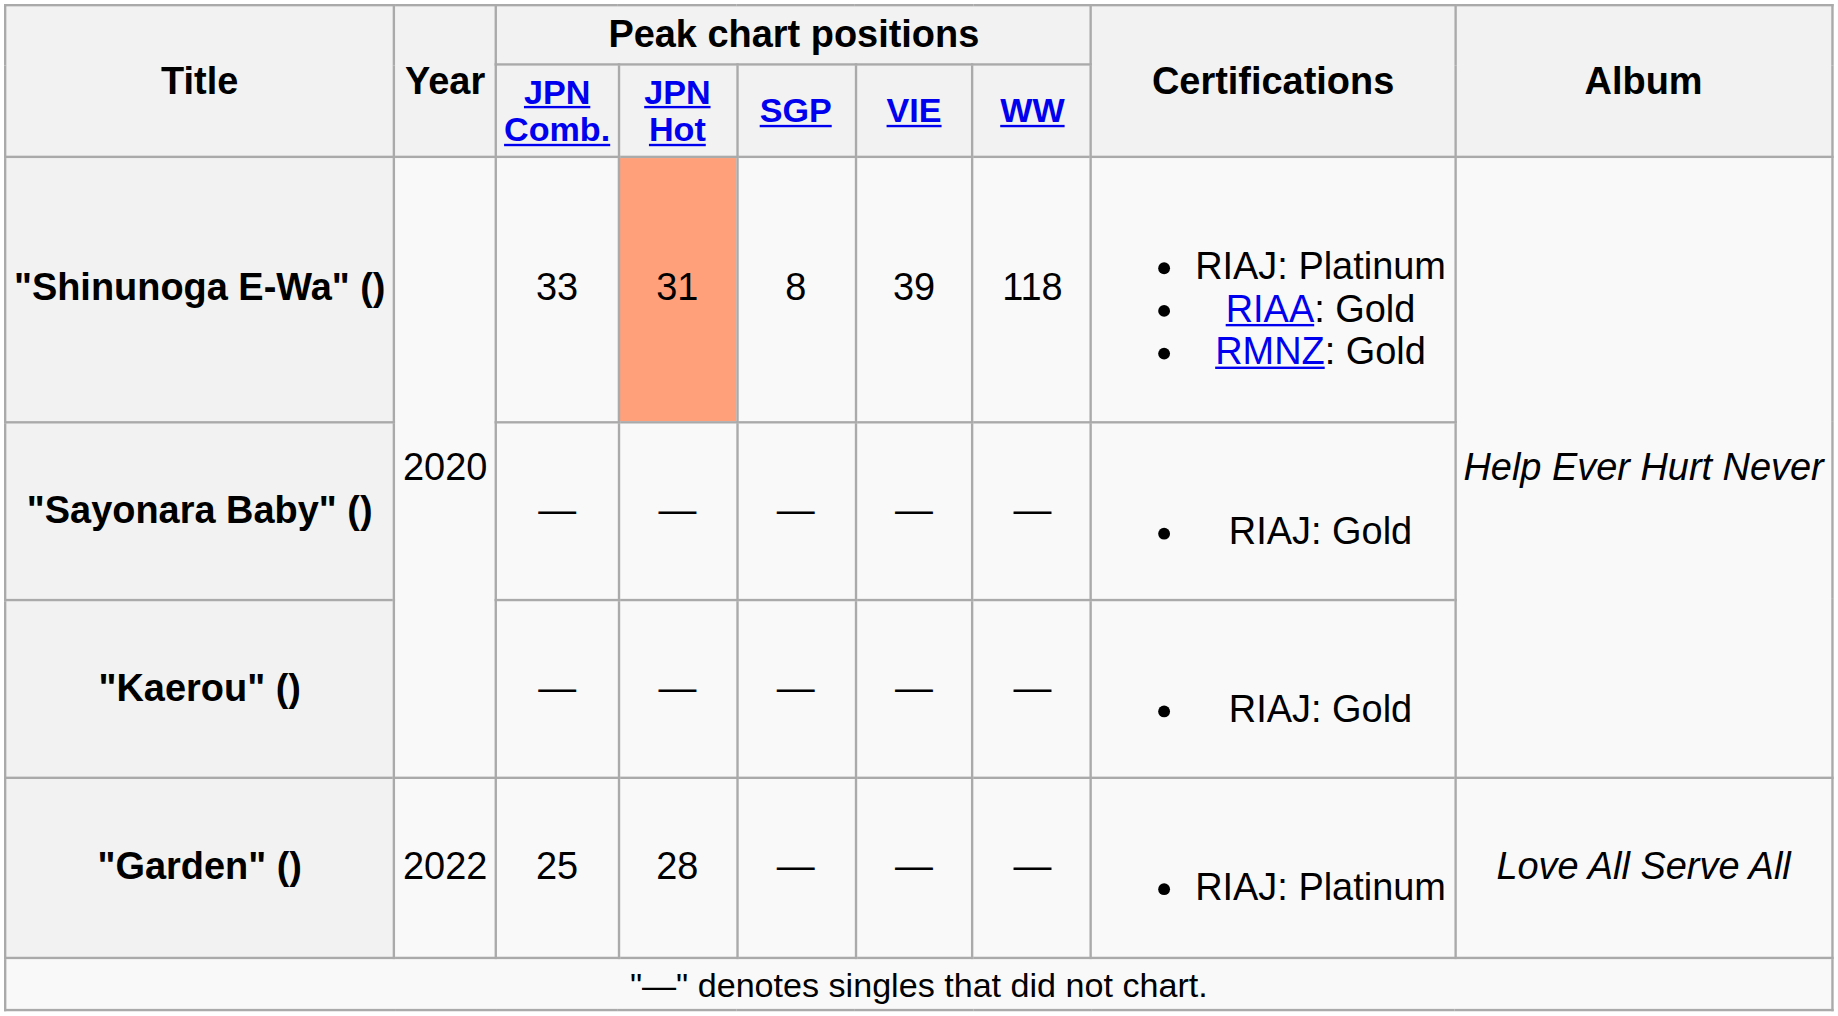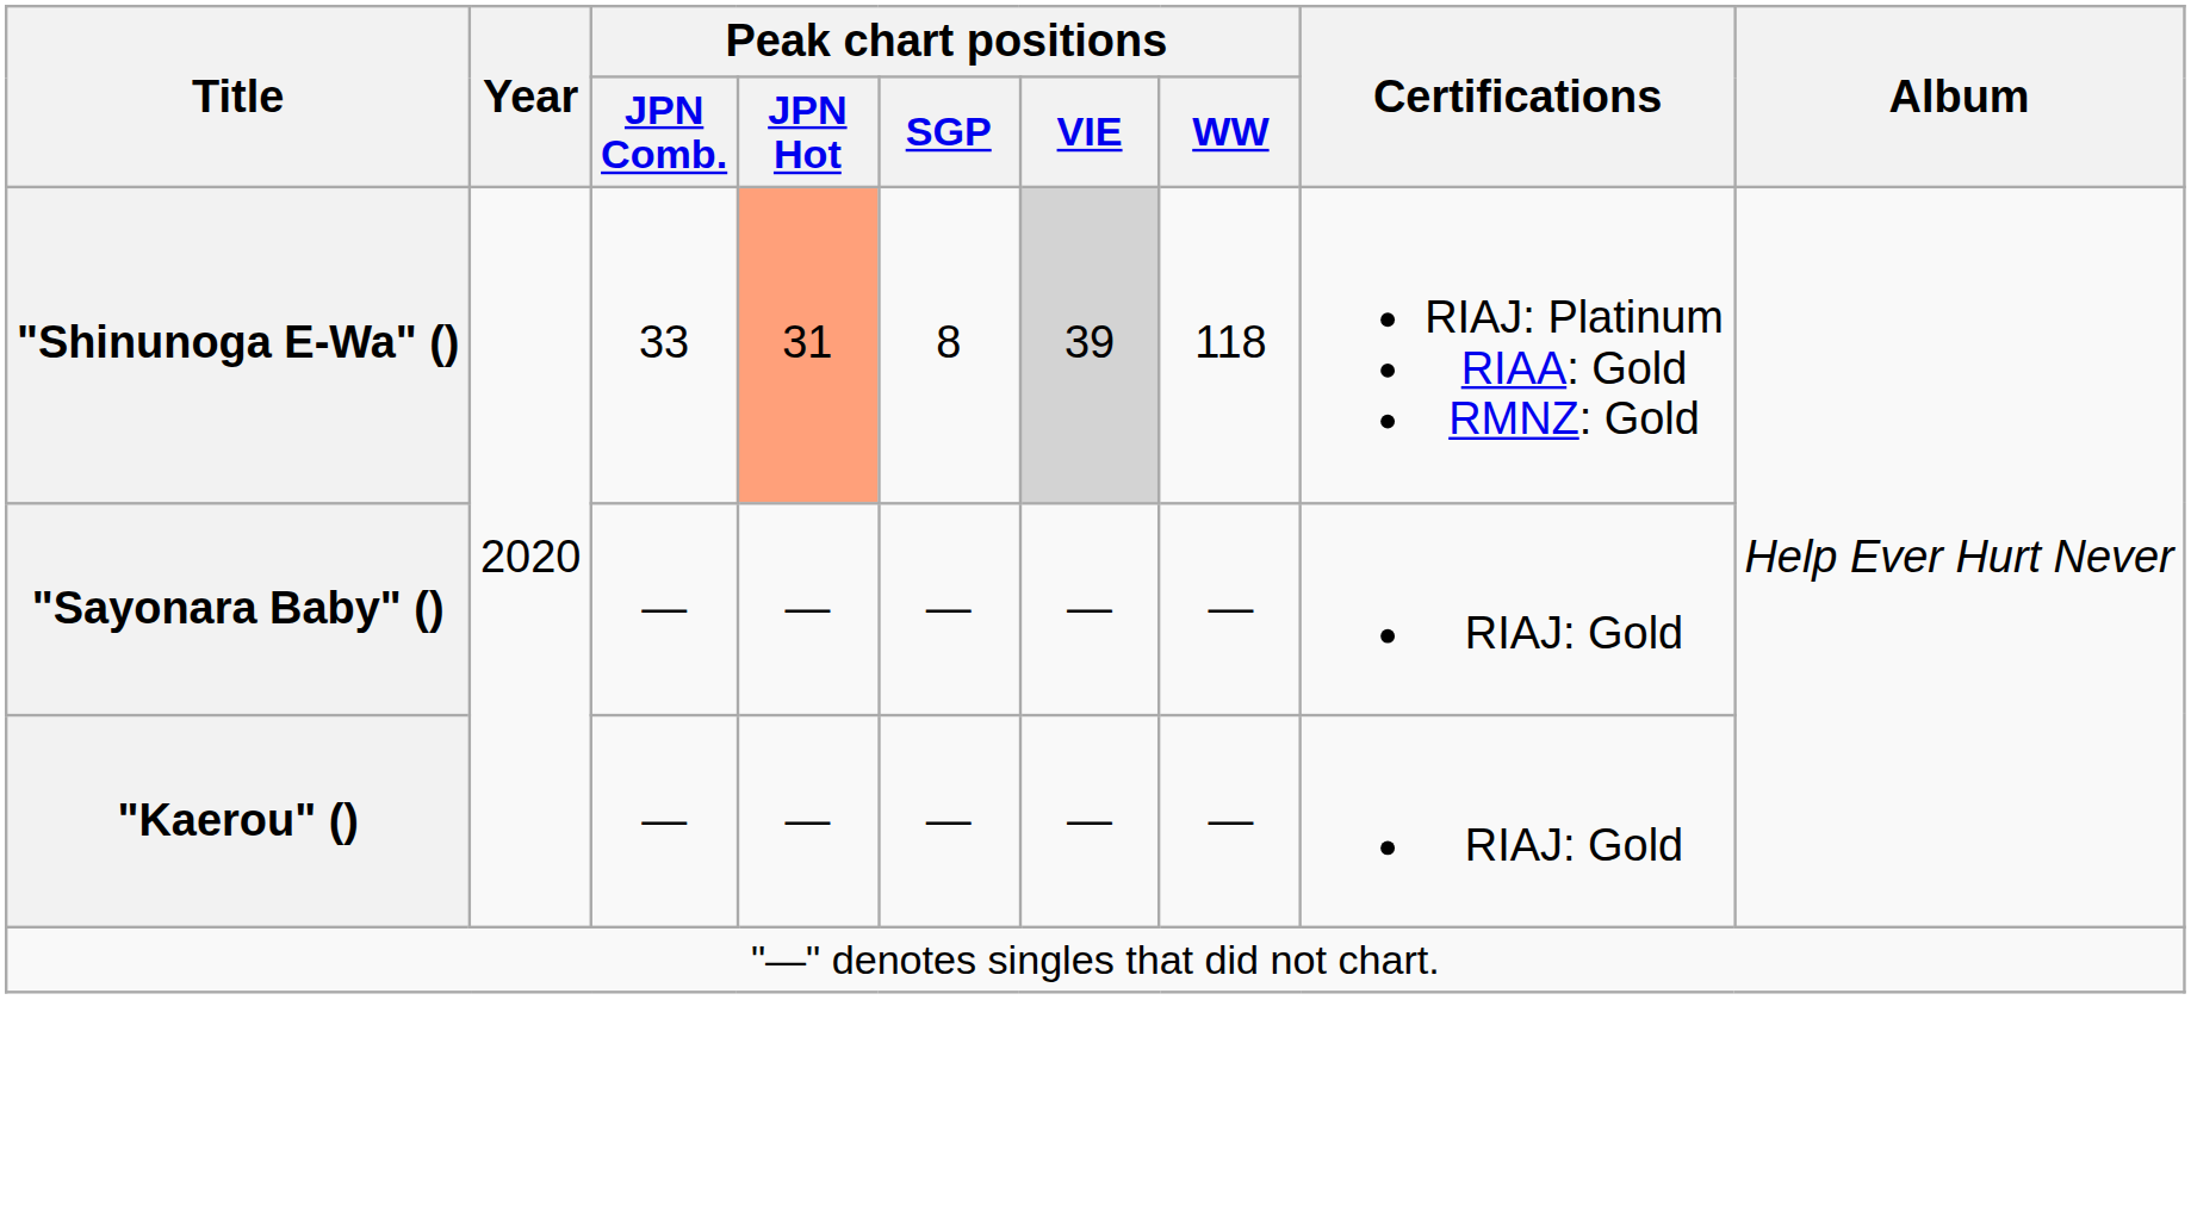 <table class="wikitable plainrowheaders" style="text-align:center;" border="1">
 <tr>
 <th scope="col" rowspan="2">Title</th>
 <th scope="col" rowspan="2">Year</th>
 <th colspan="5" scope="col">Peak chart positions</th>
 <th scope="col" rowspan="2">Certifications</th>
 <th scope="col" rowspan="2">Album</th>
 </tr>
 <tr>
 <th scope="col" style="width:3em;font-size:90%;"><a href='#'>JPN<br>Comb.</a><br></th>
 <th scope="col" style="width:3em;font-size:90%;"><a href='#'>JPN<br>Hot</a><br></th>
 <th scope="col" style="width:3em;font-size:90%;"><a href='#'>SGP</a><br></th>
 <th scope="col" style="width:3em;font-size:90%;"><a href='#'>VIE</a><br></th>
 <th scope="col" style="width:3em;font-size:90%;"><a href='#'>WW</a><br></th>
 </tr>
 <tr>
 <th scope="row">"Shinunoga E-Wa" ()</th>
 <td rowspan="3">2020</td>
 <td>33</td>
 <td style="background: lightsalmon;">31</td>
 <td>8</td>
-<td>39</td>
+<td style="background: lightgrey;">39</td>
 <td>118</td>
 <td><br><ul><li>RIAJ: Platinum </li><li><a href='#'>RIAA</a>: Gold</li><li><a href='#'>RMNZ</a>: Gold</li></ul></td>
 <td rowspan="3"><em>Help Ever Hurt Never</em></td>
 </tr>
 <tr>
 <th scope="row">"Sayonara Baby" ()</th>
 <td>—</td>
 <td>—</td>
 <td>—</td>
 <td>—</td>
 <td>—</td>
 <td><br><ul><li>RIAJ: Gold </li></ul></td>
 </tr>
 <tr>
 <th scope="row">"Kaerou" ()</th>
 <td>—</td>
 <td>—</td>
 <td>—</td>
 <td>—</td>
 <td>—</td>
 <td><br><ul><li>RIAJ: Gold </li></ul></td>
 </tr>
 <tr>
-<th scope="row">"Garden" ()</th>
-<td>2022</td>
-<td>25</td>
-<td>28</td>
-<td>—</td>
-<td>—</td>
-<td>—</td>
-<td><br><ul><li>RIAJ: Platinum </li></ul></td>
-<td><em>Love All Serve All</em></td>
-</tr>
-<tr>
 <td colspan="9" style="font-size:90%">"—" denotes singles that did not chart.</td>
 </tr>
 </table>
